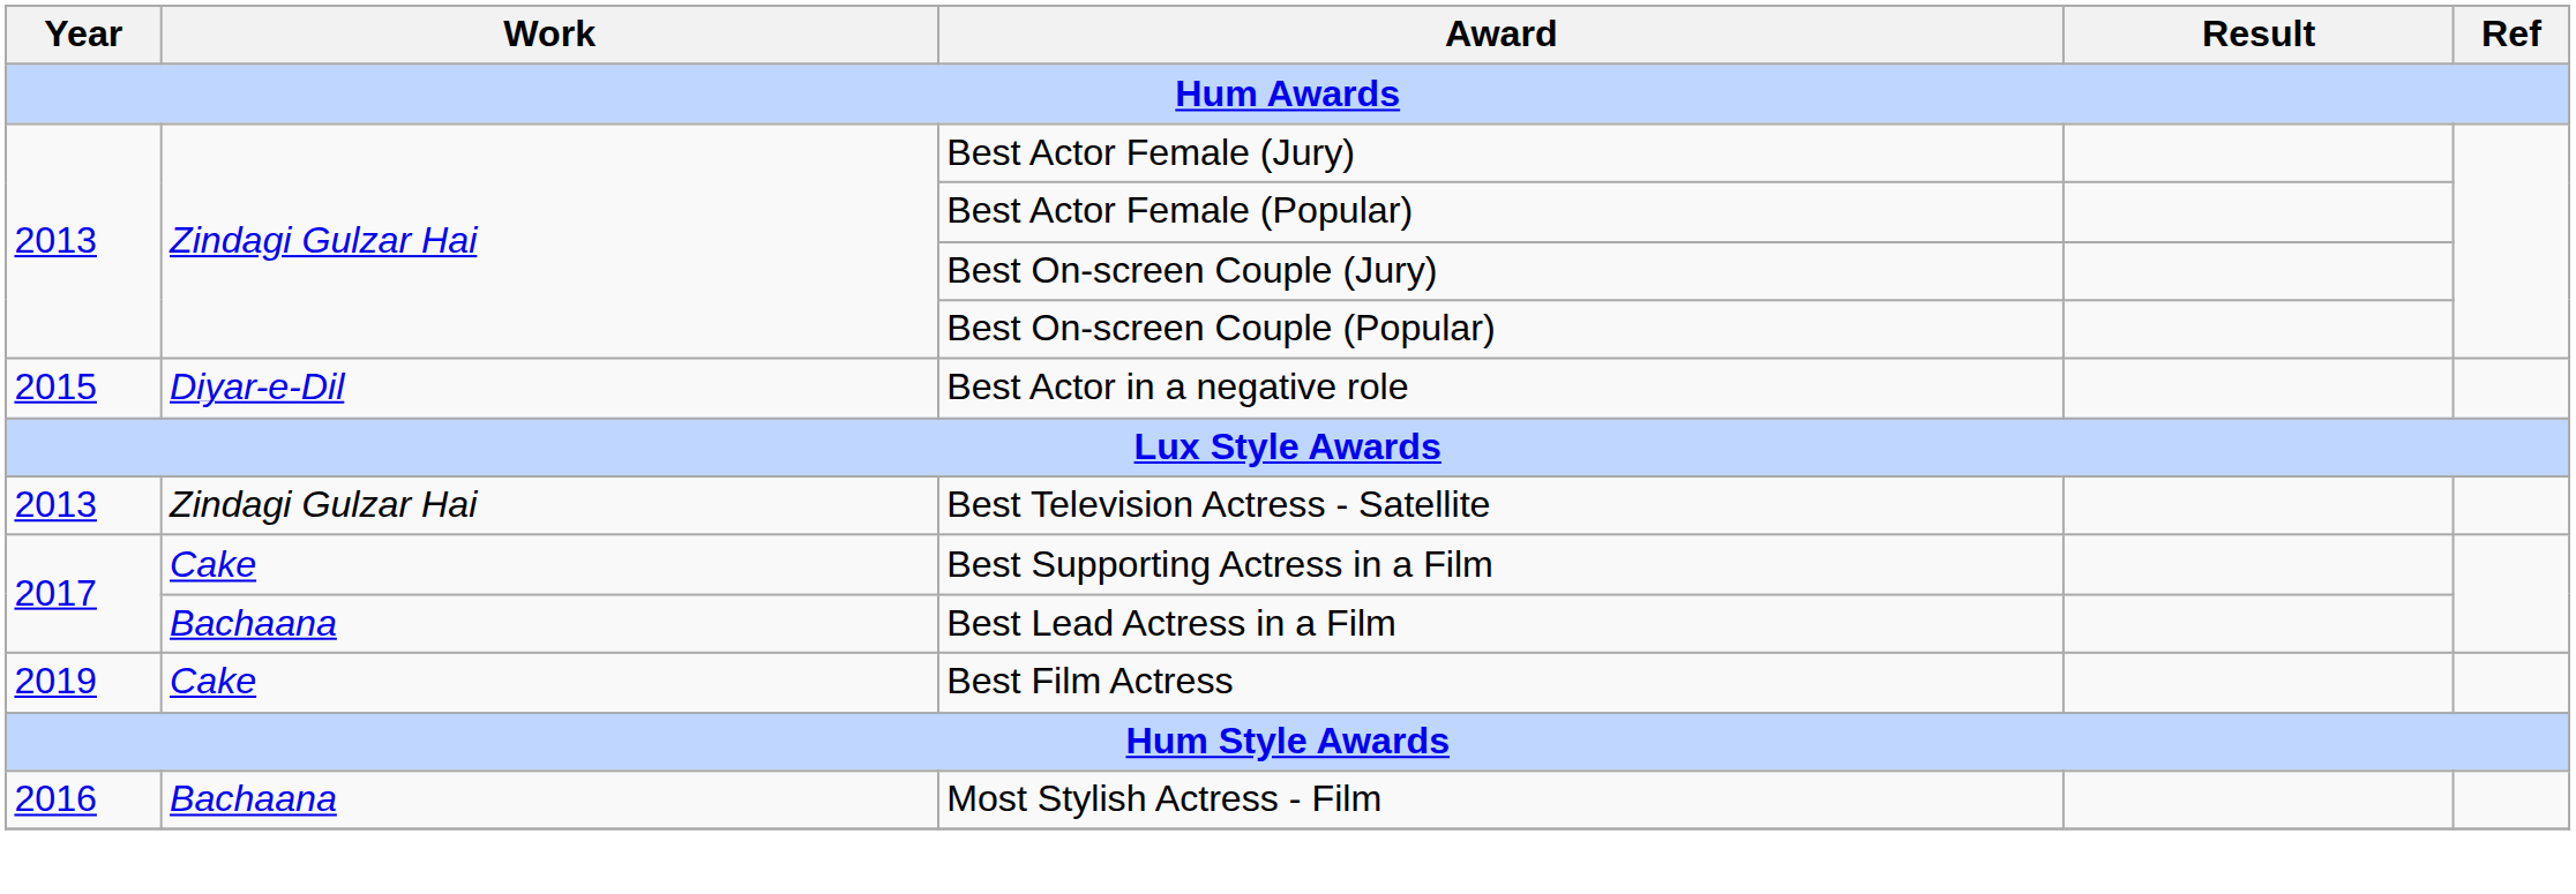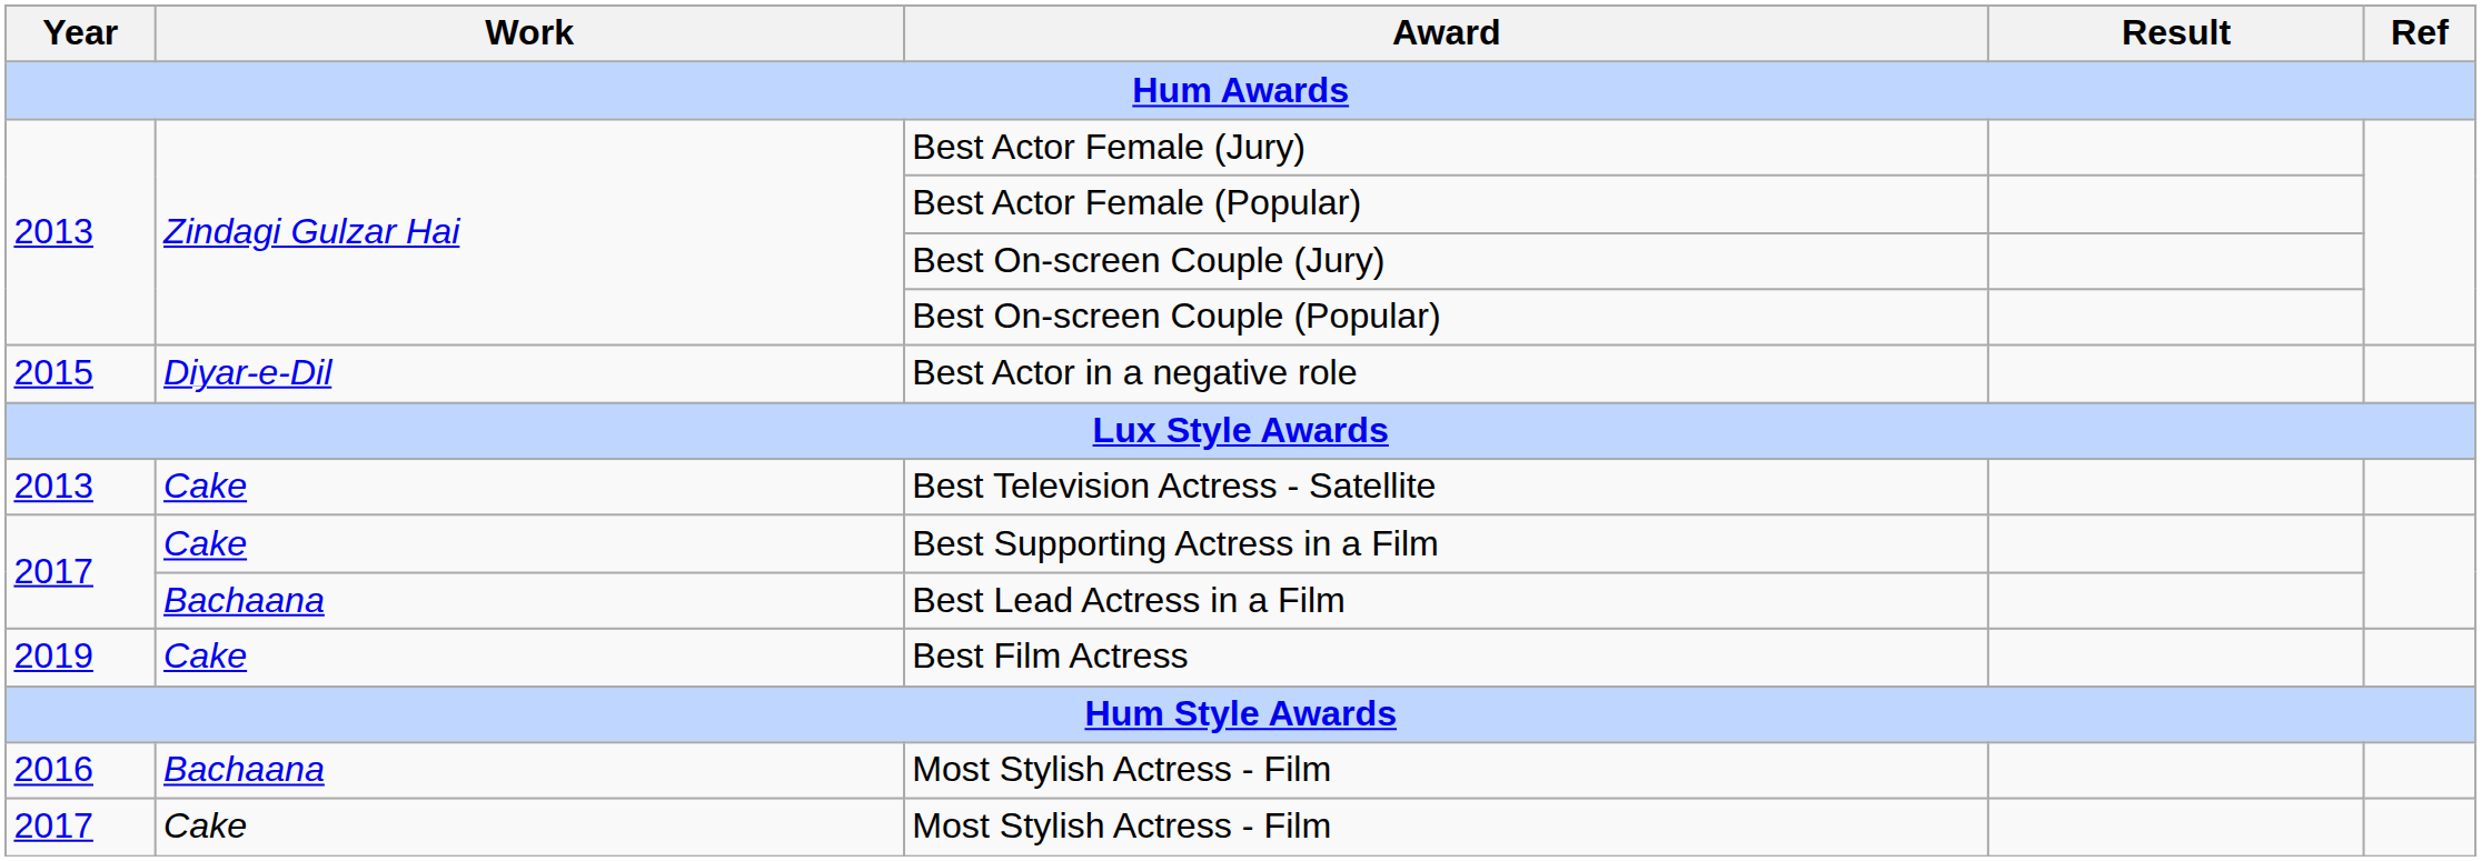 <table class="wikitable sortable plainrowheaders">
 <tr>
 <th width=4%>Year</th>
 <th width=20%>Work</th>
 <th width=29%>Award</th>
 <th width=10%>Result</th>
 <th width=3%>Ref</th>
 </tr>
 <tr>
 <th style="background:#bfd7ff;" colspan="5"><a href='#'>Hum Awards</a></th>
 </tr>
 <tr>
 <td rowspan="4"><a href='#'>2013</a></td>
 <td rowspan="4"><em><a href='#'>Zindagi Gulzar Hai</a></em></td>
 <td>Best Actor Female (Jury)</td>
 <td></td>
 <td rowspan="4"></td>
 </tr>
 <tr>
 <td>Best Actor Female (Popular)</td>
 <td></td>
 </tr>
 <tr>
 <td>Best On-screen Couple (Jury)</td>
 <td></td>
 </tr>
 <tr>
 <td>Best On-screen Couple (Popular)</td>
 <td></td>
 </tr>
 <tr>
 <td><a href='#'>2015</a></td>
 <td><em><a href='#'>Diyar-e-Dil</a></em></td>
 <td>Best Actor in a negative role</td>
 <td></td>
 <td></td>
 </tr>
 <tr>
 <th style="background:#bfd7ff;" colspan="5"><a href='#'>Lux Style Awards</a></th>
 </tr>
 <tr>
 <td><a href='#'>2013</a></td>
-<td><em>Zindagi Gulzar Hai</em></td>
+<td><em><a href='#'>Cake</a></em></td>
 <td>Best Television Actress - Satellite</td>
 <td></td>
 <td></td>
 </tr>
 <tr>
 <td rowspan="2"><a href='#'>2017</a></td>
 <td><em><a href='#'>Cake</a></em></td>
 <td>Best Supporting Actress in a Film</td>
 <td></td>
 <td rowspan="2"></td>
 </tr>
 <tr>
 <td><em><a href='#'>Bachaana</a></em></td>
 <td>Best Lead Actress in a Film</td>
 <td></td>
 </tr>
 <tr>
 <td><a href='#'>2019</a></td>
 <td><em><a href='#'>Cake</a></em></td>
 <td>Best Film Actress</td>
 <td></td>
 <td></td>
 </tr>
 <tr>
 <th style="background:#bfd7ff;" colspan="5"><a href='#'>Hum Style Awards</a></th>
 </tr>
 <tr>
 <td><a href='#'>2016</a></td>
 <td><em><a href='#'>Bachaana</a></em></td>
 <td>Most Stylish Actress - Film</td>
 <td></td>
 <td></td>
 </tr>
 <tr>
+<td><a href='#'>2017</a></td>
+<td><em>Cake</em></td>
+<td>Most Stylish Actress - Film</td>
+<td></td>
+<td></td>
+</tr>
+<tr>
 </tr>
 </table>
